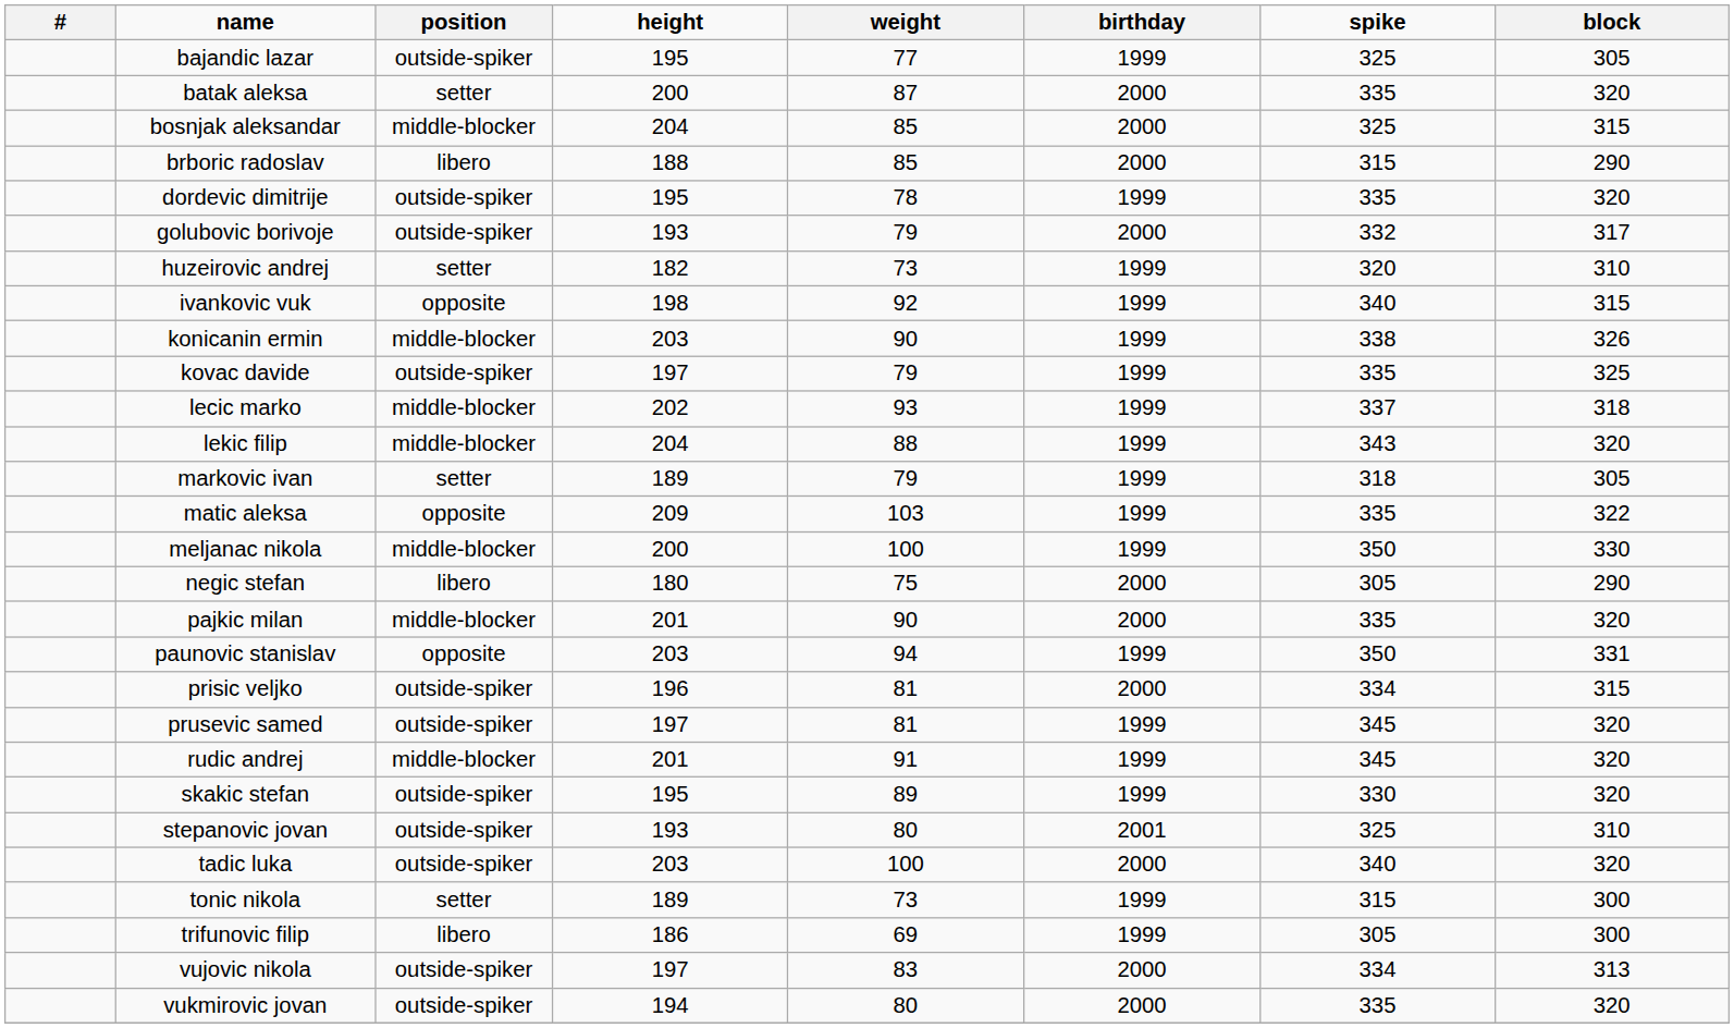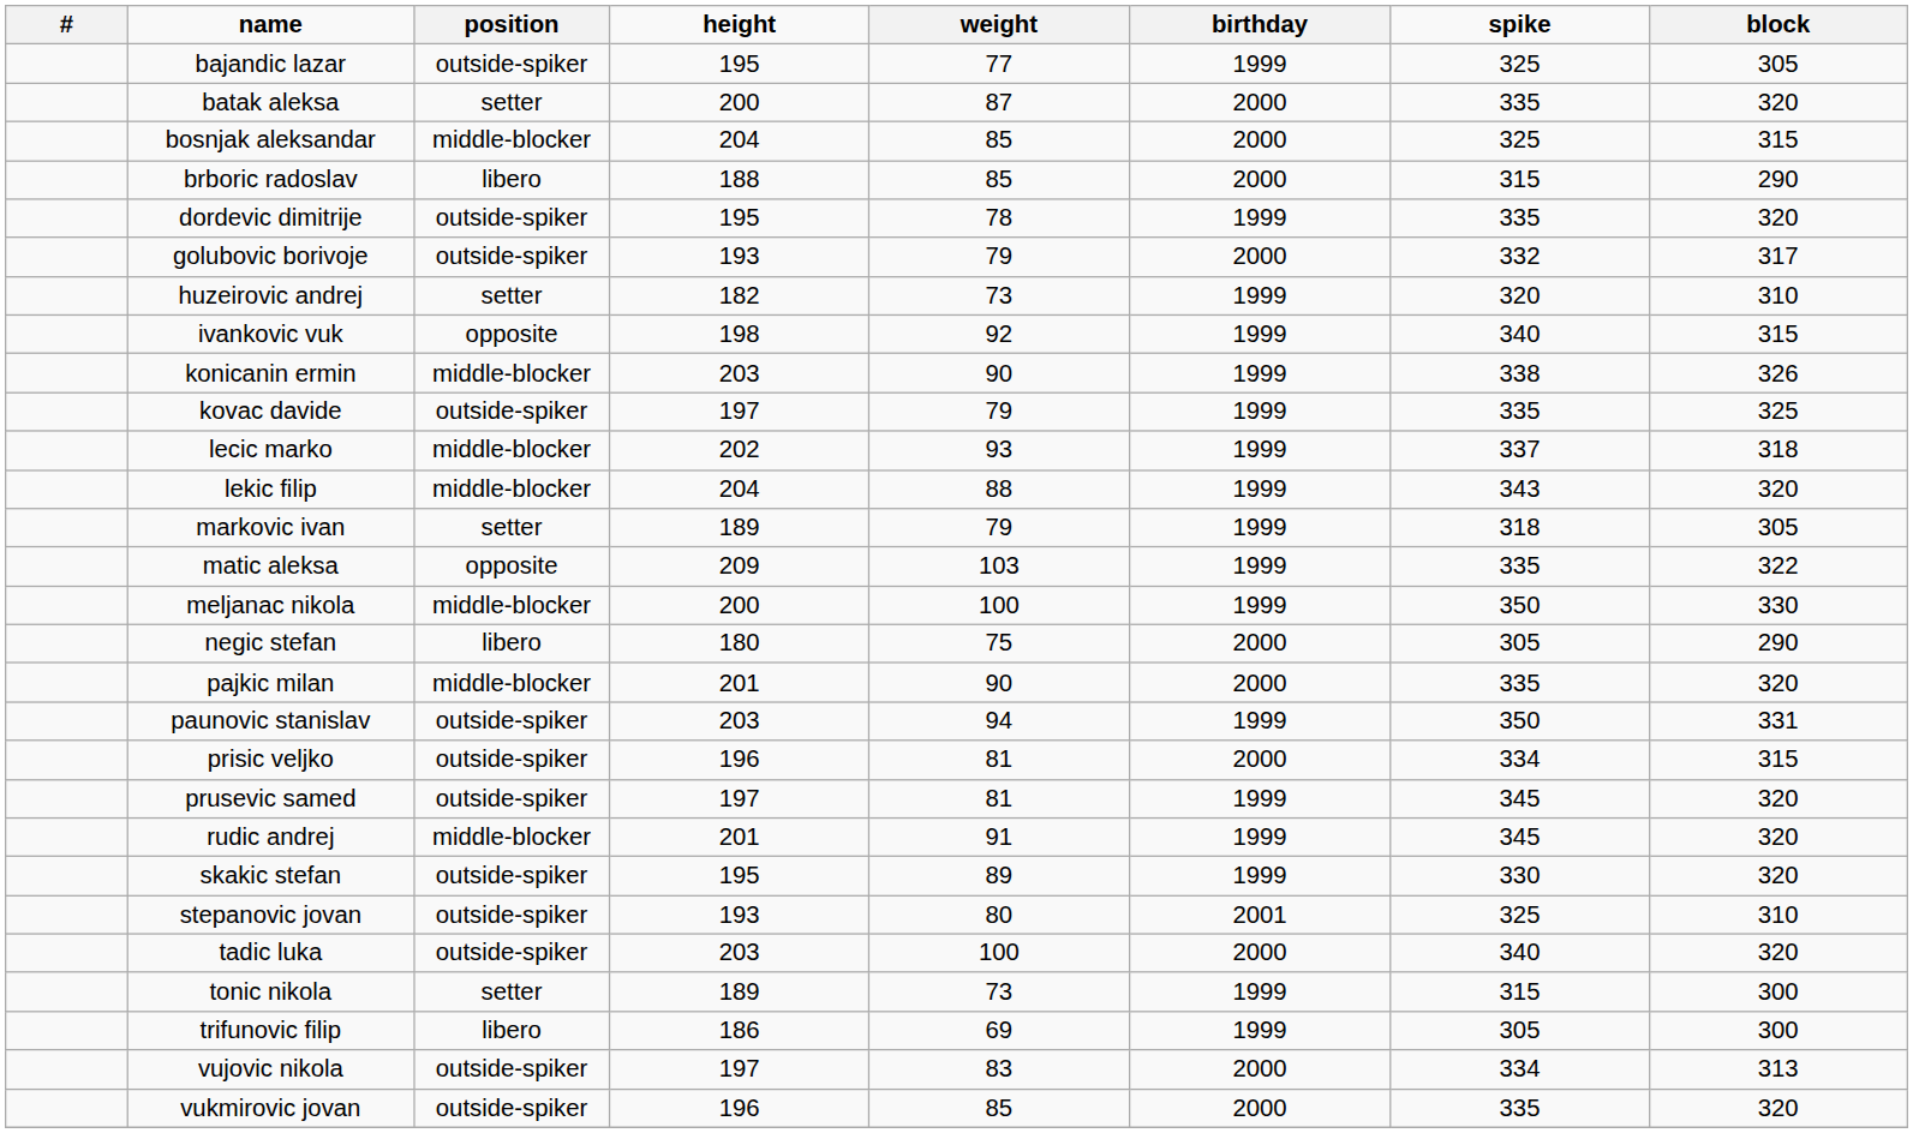 <table class="wikitable sortable" style="text-align:center;">
 <tr>
 <th style="width:5em">#</th>
 <td style="width:12em"><strong>name</strong></td>
 <th style="width:8em"><strong>position</strong></th>
 <td style="width:11em"><strong>height</strong></td>
 <th style="width:11em"><strong>weight</strong></th>
 <th style="width:11em"><strong>birthday</strong></th>
 <td style="width:11em"><strong>spike</strong></td>
 <th style="width:11em"><strong>block</strong></th>
 </tr>
 <tr>
 <td></td>
 <td>bajandic lazar</td>
 <td>outside-spiker</td>
 <td>195</td>
 <td>77</td>
 <td>1999</td>
 <td>325</td>
 <td>305</td>
 </tr>
 <tr>
 <td></td>
 <td>batak aleksa</td>
 <td>setter</td>
 <td>200</td>
 <td>87</td>
 <td>2000</td>
 <td>335</td>
 <td>320</td>
 </tr>
 <tr>
 <td></td>
 <td>bosnjak aleksandar</td>
 <td>middle-blocker</td>
 <td>204</td>
 <td>85</td>
 <td>2000</td>
 <td>325</td>
 <td>315</td>
 </tr>
 <tr>
 <td></td>
 <td>brboric radoslav</td>
 <td>libero</td>
 <td>188</td>
 <td>85</td>
 <td>2000</td>
 <td>315</td>
 <td>290</td>
 </tr>
 <tr>
 <td></td>
 <td>dordevic dimitrije</td>
 <td>outside-spiker</td>
 <td>195</td>
 <td>78</td>
 <td>1999</td>
 <td>335</td>
 <td>320</td>
 </tr>
 <tr>
 <td></td>
 <td>golubovic borivoje</td>
 <td>outside-spiker</td>
 <td>193</td>
 <td>79</td>
 <td>2000</td>
 <td>332</td>
 <td>317</td>
 </tr>
 <tr>
 <td></td>
 <td>huzeirovic andrej</td>
 <td>setter</td>
 <td>182</td>
 <td>73</td>
 <td>1999</td>
 <td>320</td>
 <td>310</td>
 </tr>
 <tr>
 <td></td>
 <td>ivankovic vuk</td>
 <td>opposite</td>
 <td>198</td>
 <td>92</td>
 <td>1999</td>
 <td>340</td>
 <td>315</td>
 </tr>
 <tr>
 <td></td>
 <td>konicanin ermin</td>
 <td>middle-blocker</td>
 <td>203</td>
 <td>90</td>
 <td>1999</td>
 <td>338</td>
 <td>326</td>
 </tr>
 <tr>
 <td></td>
 <td>kovac davide</td>
 <td>outside-spiker</td>
 <td>197</td>
 <td>79</td>
 <td>1999</td>
 <td>335</td>
 <td>325</td>
 </tr>
 <tr>
 <td></td>
 <td>lecic marko</td>
 <td>middle-blocker</td>
 <td>202</td>
 <td>93</td>
 <td>1999</td>
 <td>337</td>
 <td>318</td>
 </tr>
 <tr>
 <td></td>
 <td>lekic filip</td>
 <td>middle-blocker</td>
 <td>204</td>
 <td>88</td>
 <td>1999</td>
 <td>343</td>
 <td>320</td>
 </tr>
 <tr>
 <td></td>
 <td>markovic ivan</td>
 <td>setter</td>
 <td>189</td>
 <td>79</td>
 <td>1999</td>
 <td>318</td>
 <td>305</td>
 </tr>
 <tr>
 <td></td>
 <td>matic aleksa</td>
 <td>opposite</td>
 <td>209</td>
 <td>103</td>
 <td>1999</td>
 <td>335</td>
 <td>322</td>
 </tr>
 <tr>
 <td></td>
 <td>meljanac nikola</td>
 <td>middle-blocker</td>
 <td>200</td>
 <td>100</td>
 <td>1999</td>
 <td>350</td>
 <td>330</td>
 </tr>
 <tr>
 <td></td>
 <td>negic stefan</td>
 <td>libero</td>
 <td>180</td>
 <td>75</td>
 <td>2000</td>
 <td>305</td>
 <td>290</td>
 </tr>
 <tr>
 <td></td>
 <td>pajkic milan</td>
 <td>middle-blocker</td>
 <td>201</td>
 <td>90</td>
 <td>2000</td>
 <td>335</td>
 <td>320</td>
 </tr>
 <tr>
 <td></td>
 <td>paunovic stanislav</td>
-<td>opposite</td>
+<td>outside-spiker</td>
 <td>203</td>
 <td>94</td>
 <td>1999</td>
 <td>350</td>
 <td>331</td>
 </tr>
 <tr>
 <td></td>
 <td>prisic veljko</td>
 <td>outside-spiker</td>
 <td>196</td>
 <td>81</td>
 <td>2000</td>
 <td>334</td>
 <td>315</td>
 </tr>
 <tr>
 <td></td>
 <td>prusevic samed</td>
 <td>outside-spiker</td>
 <td>197</td>
 <td>81</td>
 <td>1999</td>
 <td>345</td>
 <td>320</td>
 </tr>
 <tr>
 <td></td>
 <td>rudic andrej</td>
 <td>middle-blocker</td>
 <td>201</td>
 <td>91</td>
 <td>1999</td>
 <td>345</td>
 <td>320</td>
 </tr>
 <tr>
 <td></td>
 <td>skakic stefan</td>
 <td>outside-spiker</td>
 <td>195</td>
 <td>89</td>
 <td>1999</td>
 <td>330</td>
 <td>320</td>
 </tr>
 <tr>
 <td></td>
 <td>stepanovic jovan</td>
 <td>outside-spiker</td>
 <td>193</td>
 <td>80</td>
 <td>2001</td>
 <td>325</td>
 <td>310</td>
 </tr>
 <tr>
 <td></td>
 <td>tadic luka</td>
 <td>outside-spiker</td>
 <td>203</td>
 <td>100</td>
 <td>2000</td>
 <td>340</td>
 <td>320</td>
 </tr>
 <tr>
 <td></td>
 <td>tonic nikola</td>
 <td>setter</td>
 <td>189</td>
 <td>73</td>
 <td>1999</td>
 <td>315</td>
 <td>300</td>
 </tr>
 <tr>
 <td></td>
 <td>trifunovic filip</td>
 <td>libero</td>
 <td>186</td>
 <td>69</td>
 <td>1999</td>
 <td>305</td>
 <td>300</td>
 </tr>
 <tr>
 <td></td>
 <td>vujovic nikola</td>
 <td>outside-spiker</td>
 <td>197</td>
 <td>83</td>
 <td>2000</td>
 <td>334</td>
 <td>313</td>
 </tr>
 <tr>
 <td></td>
 <td>vukmirovic jovan</td>
 <td>outside-spiker</td>
-<td>194</td>
-<td>80</td>
+<td>196</td>
+<td>85</td>
 <td>2000</td>
 <td>335</td>
 <td>320</td>
 </tr>
 <tr>
 </tr>
 </table>
